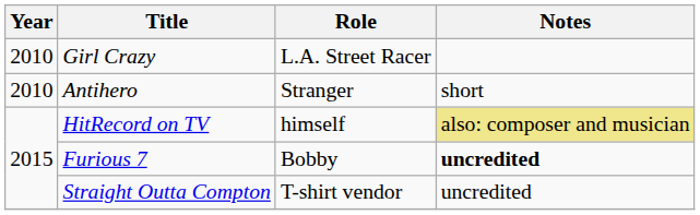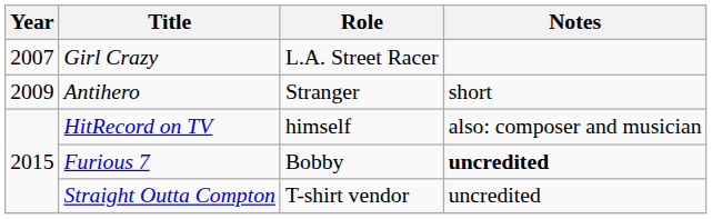 <table class="wikitable plainrowheaders sortable" style="margin-right: 0;">
 <tr>
 <th scope="col">Year</th>
 <th scope="col">Title</th>
 <th scope="col">Role</th>
 <th scope="col">Notes</th>
 </tr>
 <tr>
-<td>2010</td>
+<td>2007</td>
 <td><em>Girl Crazy</em></td>
 <td>L.A. Street Racer</td>
 <td></td>
 </tr>
 <tr>
-<td>2010</td>
+<td>2009</td>
 <td><em>Antihero</em></td>
 <td>Stranger</td>
 <td>short</td>
 </tr>
 <tr>
 <td rowspan="3">2015</td>
 <td><em><a href='#'>HitRecord on TV</a></em></td>
 <td>himself</td>
-<td style="background: khaki;">also: composer and musician</td>
+<td>also: composer and musician</td>
 </tr>
 <tr>
 <td><em><a href='#'>Furious 7</a></em></td>
 <td>Bobby</td>
 <td><strong>uncredited</strong></td>
 </tr>
 <tr>
 <td><em><a href='#'>Straight Outta Compton</a></em></td>
 <td>T-shirt vendor</td>
 <td>uncredited</td>
 </tr>
 <tr>
 </tr>
 </table>
